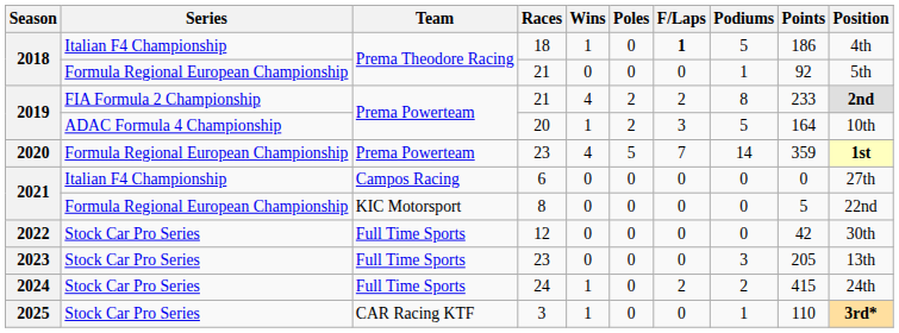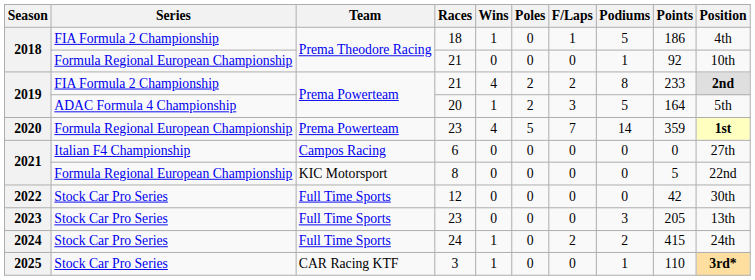 <table class="wikitable" style="font-size: 90%; text-align:center">
 <tr>
 <th>Season</th>
 <th>Series</th>
 <th>Team</th>
 <th>Races</th>
 <th>Wins</th>
 <th>Poles</th>
 <th>F/Laps</th>
 <th>Podiums</th>
 <th>Points</th>
 <th>Position</th>
 </tr>
 <tr>
 <th rowspan=2>2018</th>
-<td align=left><a href='#'>Italian F4 Championship</a></td>
+<td align=left><a href='#'>FIA Formula 2 Championship</a></td>
 <td rowspan=2 align=left><a href='#'>Prema Theodore Racing</a></td>
 <td>18</td>
 <td>1</td>
 <td>0</td>
-<td><strong>1</strong></td>
+<td>1</td>
 <td>5</td>
 <td>186</td>
 <td>4th</td>
 </tr>
 <tr>
 <td align=left><a href='#'>Formula Regional European Championship</a></td>
 <td>21</td>
 <td>0</td>
 <td>0</td>
 <td>0</td>
 <td>1</td>
 <td>92</td>
-<td>5th</td>
+<td>10th</td>
 </tr>
 <tr>
 <th rowspan=2>2019</th>
 <td align=left><a href='#'>FIA Formula 2 Championship</a></td>
 <td rowspan=2 align=left><a href='#'>Prema Powerteam</a></td>
 <td>21</td>
 <td>4</td>
 <td>2</td>
 <td>2</td>
 <td>8</td>
 <td>233</td>
 <td style="background:#DFDFDF;"><strong>2nd</strong></td>
 </tr>
 <tr>
 <td align=left><a href='#'>ADAC Formula 4 Championship</a></td>
 <td>20</td>
 <td>1</td>
 <td>2</td>
 <td>3</td>
 <td>5</td>
 <td>164</td>
-<td>10th</td>
+<td>5th</td>
 </tr>
 <tr>
 <th>2020</th>
 <td align=left><a href='#'>Formula Regional European Championship</a></td>
 <td align=left><a href='#'>Prema Powerteam</a></td>
 <td>23</td>
 <td>4</td>
 <td>5</td>
 <td>7</td>
 <td>14</td>
 <td>359</td>
 <td style="background:#FFFFBF;"><strong>1st</strong></td>
 </tr>
 <tr>
 <th rowspan=2>2021</th>
 <td align=left><a href='#'>Italian F4 Championship</a></td>
 <td align=left><a href='#'>Campos Racing</a></td>
 <td>6</td>
 <td>0</td>
 <td>0</td>
 <td>0</td>
 <td>0</td>
 <td>0</td>
 <td>27th</td>
 </tr>
 <tr>
 <td align=left><a href='#'>Formula Regional European Championship</a></td>
 <td align=left>KIC Motorsport</td>
 <td>8</td>
 <td>0</td>
 <td>0</td>
 <td>0</td>
 <td>0</td>
 <td>5</td>
 <td>22nd</td>
 </tr>
 <tr>
 <th>2022</th>
 <td align=left><a href='#'>Stock Car Pro Series</a></td>
 <td align=left><a href='#'>Full Time Sports</a></td>
 <td>12</td>
 <td>0</td>
 <td>0</td>
 <td>0</td>
 <td>0</td>
 <td>42</td>
 <td>30th</td>
 </tr>
 <tr>
 <th>2023</th>
 <td align=left><a href='#'>Stock Car Pro Series</a></td>
 <td align=left><a href='#'>Full Time Sports</a></td>
 <td>23</td>
 <td>0</td>
 <td>0</td>
 <td>0</td>
 <td>3</td>
 <td>205</td>
 <td>13th</td>
 </tr>
 <tr>
 <th>2024</th>
 <td align=left><a href='#'>Stock Car Pro Series</a></td>
 <td align=left><a href='#'>Full Time Sports</a></td>
 <td>24</td>
 <td>1</td>
 <td>0</td>
 <td>2</td>
 <td>2</td>
 <td>415</td>
 <td>24th</td>
 </tr>
 <tr>
 <th>2025</th>
 <td align=left><a href='#'>Stock Car Pro Series</a></td>
 <td align=left>CAR Racing KTF</td>
 <td>3</td>
 <td>1</td>
 <td>0</td>
 <td>0</td>
 <td>1</td>
 <td>110</td>
 <td style="background:#FFDF9F;"><strong>3rd*</strong></td>
 </tr>
 </table>
